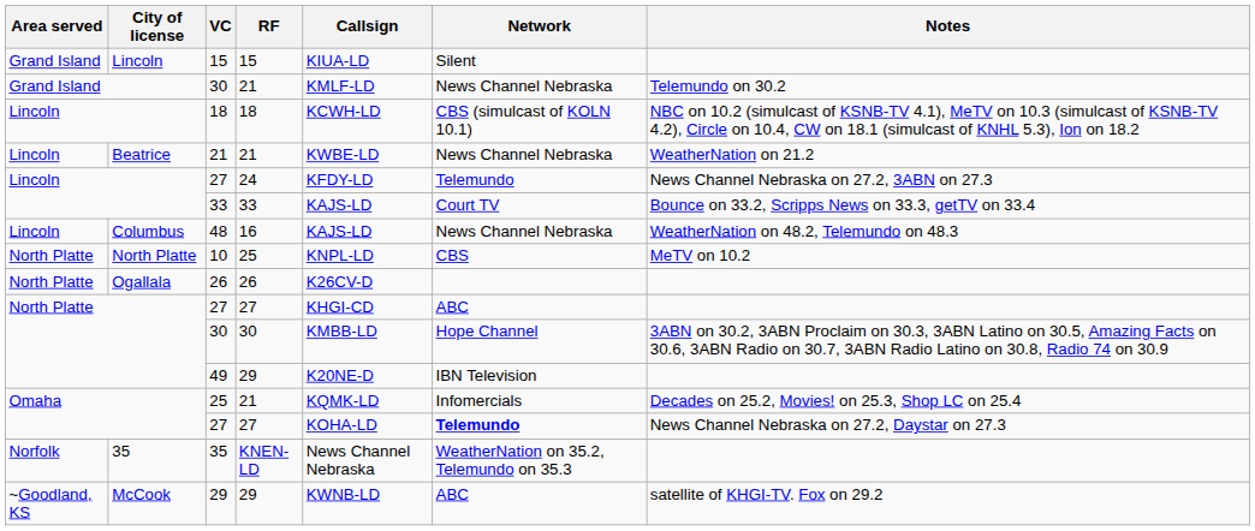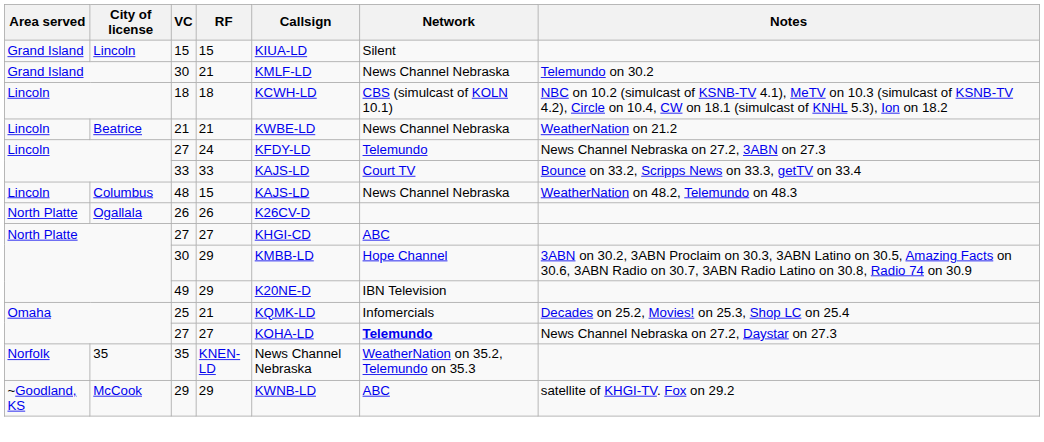 <table class="sortable wikitable" style="margin: 1em 1em 1em 0; background: #f9f9f9;">
 <tr>
 <th>Area served</th>
 <th>City of license</th>
 <th>VC</th>
 <th>RF</th>
 <th>Callsign</th>
 <th>Network</th>
 <th class="unsortable">Notes</th>
 </tr>
 <tr style="vertical-align: top; text-align: left;">
 <td><a href='#'>Grand Island</a></td>
 <td><a href='#'>Lincoln</a></td>
 <td>15</td>
 <td>15</td>
 <td><a href='#'>KIUA-LD</a></td>
 <td>Silent</td>
 <td></td>
 </tr>
 <tr style="vertical-align: top; text-align: left;">
 <td colspan="2"><a href='#'>Grand Island</a></td>
 <td>30</td>
 <td>21</td>
 <td><a href='#'>KMLF-LD</a></td>
 <td>News Channel Nebraska</td>
 <td><a href='#'>Telemundo</a> on 30.2</td>
 </tr>
 <tr style="vertical-align: top; text-align: left;">
 <td colspan="2"><a href='#'>Lincoln</a></td>
 <td>18</td>
 <td>18</td>
 <td><a href='#'>KCWH-LD</a></td>
 <td><a href='#'>CBS</a> (simulcast of <a href='#'>KOLN</a> 10.1)</td>
 <td><a href='#'>NBC</a> on 10.2 (simulcast of <a href='#'>KSNB-TV</a> 4.1), <a href='#'>MeTV</a> on 10.3 (simulcast of <a href='#'>KSNB-TV</a> 4.2), <a href='#'>Circle</a> on 10.4, <a href='#'>CW</a> on 18.1 (simulcast of <a href='#'>KNHL</a> 5.3), <a href='#'>Ion</a> on 18.2</td>
 </tr>
 <tr style="vertical-align: top; text-align: left;">
 <td><a href='#'>Lincoln</a></td>
 <td><a href='#'>Beatrice</a></td>
 <td>21</td>
 <td>21</td>
 <td><a href='#'>KWBE-LD</a></td>
 <td>News Channel Nebraska</td>
 <td><a href='#'>WeatherNation</a> on 21.2</td>
 </tr>
 <tr style="vertical-align: top; text-align: left;">
 <td colspan="2" rowspan="2"><a href='#'>Lincoln</a></td>
 <td>27</td>
 <td>24</td>
 <td><a href='#'>KFDY-LD</a></td>
 <td><a href='#'>Telemundo</a></td>
 <td>News Channel Nebraska on 27.2, <a href='#'>3ABN</a> on 27.3</td>
 </tr>
 <tr style="vertical-align: top; text-align: left;">
 <td>33</td>
 <td>33</td>
 <td><a href='#'>KAJS-LD</a></td>
 <td><a href='#'>Court TV</a></td>
 <td><a href='#'>Bounce</a> on 33.2, <a href='#'>Scripps News</a> on 33.3, <a href='#'>getTV</a> on 33.4</td>
 </tr>
 <tr style="vertical-align: top; text-align: left;">
 <td><a href='#'>Lincoln</a></td>
 <td><a href='#'>Columbus</a></td>
 <td>48</td>
-<td>16</td>
+<td>15</td>
 <td><a href='#'>KAJS-LD</a></td>
 <td>News Channel Nebraska</td>
 <td><a href='#'>WeatherNation</a> on 48.2, <a href='#'>Telemundo</a> on 48.3</td>
-</tr>
-<tr style="vertical-align: top; text-align: left;">
-<td><a href='#'>North Platte</a></td>
-<td><a href='#'>North Platte</a></td>
-<td>10</td>
-<td>25</td>
-<td><a href='#'>KNPL-LD</a></td>
-<td><a href='#'>CBS</a></td>
-<td><a href='#'>MeTV</a> on 10.2</td>
 </tr>
 <tr style="vertical-align: top; text-align: left;">
 <td><a href='#'>North Platte</a></td>
 <td><a href='#'>Ogallala</a></td>
 <td>26</td>
 <td>26</td>
 <td><a href='#'>K26CV-D</a></td>
 <td></td>
 <td></td>
 </tr>
 <tr style="vertical-align: top; text-align: left;">
 <td colspan="2" rowspan="3"><a href='#'>North Platte</a></td>
 <td>27</td>
 <td>27</td>
 <td><a href='#'>KHGI-CD</a></td>
 <td><a href='#'>ABC</a></td>
 <td></td>
 </tr>
 <tr style="vertical-align: top; text-align: left;">
 <td>30</td>
-<td>30</td>
+<td>29</td>
 <td><a href='#'>KMBB-LD</a></td>
 <td><a href='#'>Hope Channel</a></td>
 <td><a href='#'>3ABN</a> on 30.2, 3ABN Proclaim on 30.3, 3ABN Latino on 30.5, <a href='#'>Amazing Facts</a> on 30.6, 3ABN Radio on 30.7, 3ABN Radio Latino on 30.8, <a href='#'>Radio 74</a> on 30.9</td>
 </tr>
 <tr style="vertical-align: top; text-align: left;">
 <td>49</td>
 <td>29</td>
 <td><a href='#'>K20NE-D</a></td>
 <td>IBN Television</td>
 <td></td>
 </tr>
 <tr style="vertical-align: top; text-align: left;">
 <td colspan="2" rowspan="2"><a href='#'>Omaha</a></td>
 <td>25</td>
 <td>21</td>
 <td><a href='#'>KQMK-LD</a></td>
 <td>Infomercials</td>
 <td><a href='#'>Decades</a> on 25.2, <a href='#'>Movies!</a> on 25.3, <a href='#'>Shop LC</a> on 25.4</td>
 </tr>
 <tr style="vertical-align: top; text-align: left;">
 <td>27</td>
 <td>27</td>
 <td><a href='#'>KOHA-LD</a></td>
 <td><strong><a href='#'>Telemundo</a></strong></td>
 <td>News Channel Nebraska on 27.2, <a href='#'>Daystar</a> on 27.3</td>
 </tr>
 <tr style="vertical-align: top; text-align: left;">
 <td><a href='#'>Norfolk</a></td>
 <td>35</td>
 <td>35</td>
 <td><a href='#'>KNEN-LD</a></td>
 <td>News Channel Nebraska</td>
 <td><a href='#'>WeatherNation</a> on 35.2, <a href='#'>Telemundo</a> on 35.3</td>
 </tr>
 <tr style="vertical-align: top; text-align: left;">
 <td>~<a href='#'>Goodland, KS</a></td>
 <td><a href='#'>McCook</a></td>
 <td>29</td>
 <td>29</td>
 <td><a href='#'>KWNB-LD</a></td>
 <td><a href='#'>ABC</a></td>
 <td>satellite of <a href='#'>KHGI-TV</a>. <a href='#'>Fox</a> on 29.2</td>
 </tr>
 </table>
